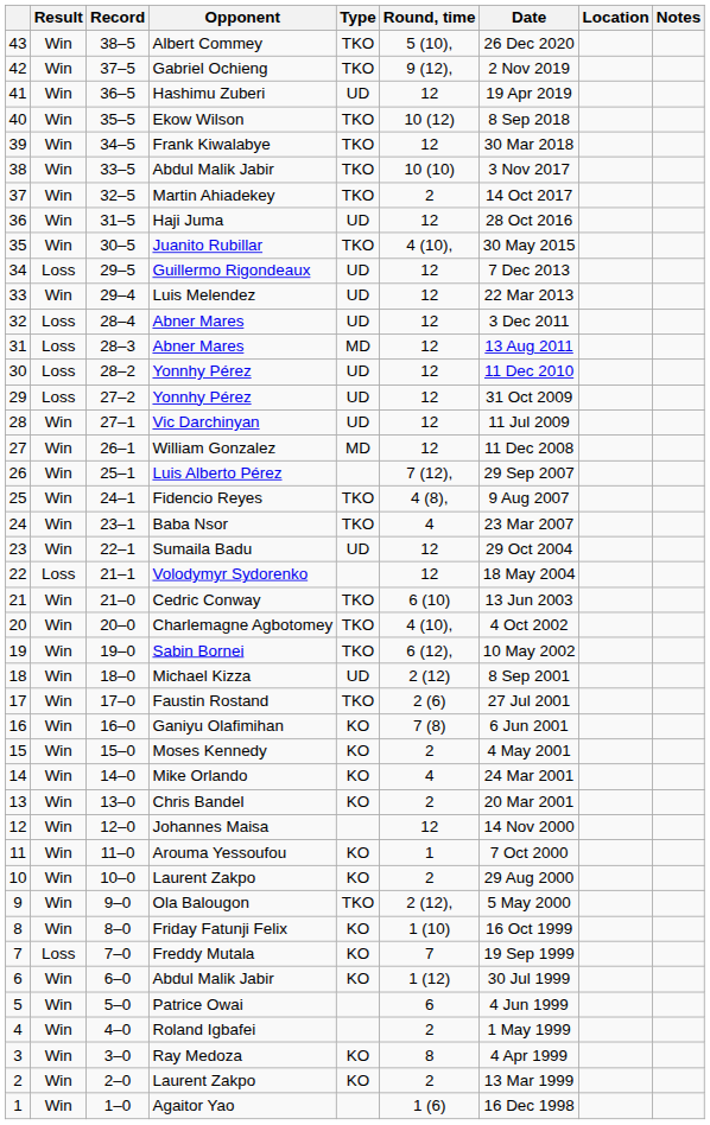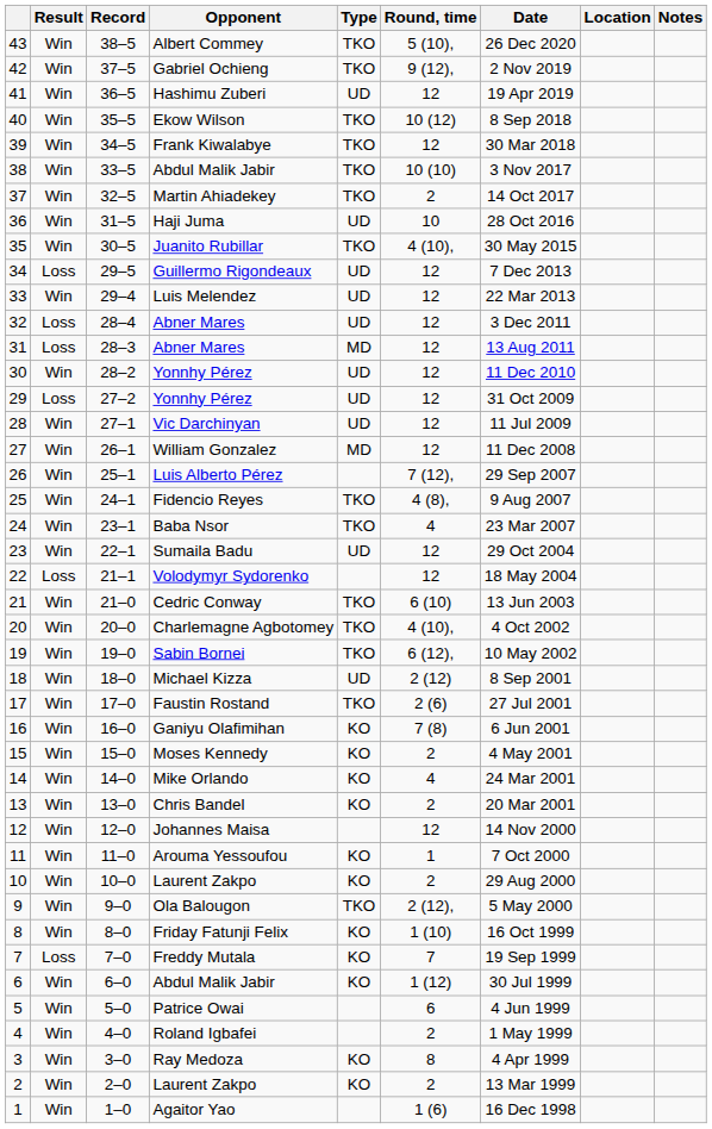 <table class="wikitable" style="text-align:center">
 <tr>
 <th></th>
 <th>Result</th>
 <th>Record</th>
 <th>Opponent</th>
 <th>Type</th>
 <th>Round, time</th>
 <th>Date</th>
 <th>Location</th>
 <th>Notes</th>
 </tr>
 <tr>
 <td>43</td>
 <td>Win</td>
 <td>38–5</td>
 <td style="text-align:left;"> Albert Commey</td>
 <td>TKO</td>
 <td>5 (10), </td>
 <td>26 Dec 2020</td>
 <td style="text-align:left;"> </td>
 <td></td>
 </tr>
 <tr>
 <td>42</td>
 <td>Win</td>
 <td>37–5</td>
 <td style="text-align:left;"> Gabriel Ochieng</td>
 <td>TKO</td>
 <td>9 (12), </td>
 <td>2 Nov 2019</td>
 <td style="text-align:left;"> </td>
 <td style="text-align:left;"></td>
 </tr>
 <tr>
 <td>41</td>
 <td>Win</td>
 <td>36–5</td>
 <td style="text-align:left;"> Hashimu Zuberi</td>
 <td>UD</td>
 <td>12</td>
 <td>19 Apr 2019</td>
 <td style="text-align:left;"> </td>
 <td style="text-align:left;"></td>
 </tr>
 <tr>
 <td>40</td>
 <td>Win</td>
 <td>35–5</td>
 <td style="text-align:left;"> Ekow Wilson</td>
 <td>TKO</td>
 <td>10 (12)</td>
 <td>8 Sep 2018</td>
 <td style="text-align:left;"> </td>
 <td style="text-align:left;"></td>
 </tr>
 <tr>
 <td>39</td>
 <td>Win</td>
 <td>34–5</td>
 <td style="text-align:left;"> Frank Kiwalabye</td>
 <td>TKO</td>
 <td>12</td>
 <td>30 Mar 2018</td>
 <td style="text-align:left;"> </td>
 <td style="text-align:left;"></td>
 </tr>
 <tr>
 <td>38</td>
 <td>Win</td>
 <td>33–5</td>
 <td style="text-align:left;"> Abdul Malik Jabir</td>
 <td>TKO</td>
 <td>10 (10)</td>
 <td>3 Nov 2017</td>
 <td style="text-align:left;"> </td>
 <td></td>
 </tr>
 <tr>
 <td>37</td>
 <td>Win</td>
 <td>32–5</td>
 <td style="text-align:left;"> Martin Ahiadekey</td>
 <td>TKO</td>
 <td>2</td>
 <td>14 Oct 2017</td>
 <td style="text-align:left;"> </td>
 <td></td>
 </tr>
 <tr>
 <td>36</td>
 <td>Win</td>
 <td>31–5</td>
 <td style="text-align:left;"> Haji Juma</td>
 <td>UD</td>
-<td>12</td>
+<td>10</td>
 <td>28 Oct 2016</td>
 <td style="text-align:left;"> </td>
 <td></td>
 </tr>
 <tr>
 <td>35</td>
 <td>Win</td>
 <td>30–5</td>
 <td style="text-align:left;"> <a href='#'>Juanito Rubillar</a></td>
 <td>TKO</td>
 <td>4 (10), </td>
 <td>30 May 2015</td>
 <td style="text-align:left;"> </td>
 <td></td>
 </tr>
 <tr>
 <td>34</td>
 <td>Loss</td>
 <td>29–5</td>
 <td style="text-align:left;"> <a href='#'>Guillermo Rigondeaux</a></td>
 <td>UD</td>
 <td>12</td>
 <td>7 Dec 2013</td>
 <td style="text-align:left;"> </td>
 <td style="text-align:left;"></td>
 </tr>
 <tr>
 <td>33</td>
 <td>Win</td>
 <td>29–4</td>
 <td style="text-align:left;"> Luis Melendez</td>
 <td>UD</td>
 <td>12</td>
 <td>22 Mar 2013</td>
 <td style="text-align:left;"> </td>
 <td style="text-align:left;"></td>
 </tr>
 <tr>
 <td>32</td>
 <td>Loss</td>
 <td>28–4</td>
 <td style="text-align:left;"> <a href='#'>Abner Mares</a></td>
 <td>UD</td>
 <td>12</td>
 <td>3 Dec 2011</td>
 <td style="text-align:left;"> </td>
 <td style="text-align:left;"></td>
 </tr>
 <tr>
 <td>31</td>
 <td>Loss</td>
 <td>28–3</td>
 <td style="text-align:left;"> <a href='#'>Abner Mares</a></td>
 <td>MD</td>
 <td>12</td>
 <td><a href='#'>13 Aug 2011</a></td>
 <td style="text-align:left;"> </td>
 <td style="text-align:left;"></td>
 </tr>
 <tr>
 <td>30</td>
-<td>Loss</td>
+<td>Win</td>
 <td>28–2</td>
 <td style="text-align:left;"> <a href='#'>Yonnhy Pérez</a></td>
 <td>UD</td>
 <td>12</td>
 <td><a href='#'>11 Dec 2010</a></td>
 <td style="text-align:left;"> </td>
 <td style="text-align:left;"></td>
 </tr>
 <tr>
 <td>29</td>
 <td>Loss</td>
 <td>27–2</td>
 <td style="text-align:left;"> <a href='#'>Yonnhy Pérez</a></td>
 <td>UD</td>
 <td>12</td>
 <td>31 Oct 2009</td>
 <td style="text-align:left;"> </td>
 <td style="text-align:left;"></td>
 </tr>
 <tr>
 <td>28</td>
 <td>Win</td>
 <td>27–1</td>
 <td style="text-align:left;"> <a href='#'>Vic Darchinyan</a></td>
 <td>UD</td>
 <td>12</td>
 <td>11 Jul 2009</td>
 <td style="text-align:left;"> </td>
 <td style="text-align:left;"></td>
 </tr>
 <tr>
 <td>27</td>
 <td>Win</td>
 <td>26–1</td>
 <td style="text-align:left;"> William Gonzalez</td>
 <td>MD</td>
 <td>12</td>
 <td>11 Dec 2008</td>
 <td style="text-align:left;"> </td>
 <td style="text-align:left;"></td>
 </tr>
 <tr>
 <td>26</td>
 <td>Win</td>
 <td>25–1</td>
 <td style="text-align:left;"> <a href='#'>Luis Alberto Pérez</a></td>
 <td></td>
 <td>7 (12), </td>
 <td>29 Sep 2007</td>
 <td style="text-align:left;"> </td>
 <td style="text-align:left;"></td>
 </tr>
 <tr>
 <td>25</td>
 <td>Win</td>
 <td>24–1</td>
 <td style="text-align:left;"> Fidencio Reyes</td>
 <td>TKO</td>
 <td>4 (8), </td>
 <td>9 Aug 2007</td>
 <td style="text-align:left;"> </td>
 <td></td>
 </tr>
 <tr>
 <td>24</td>
 <td>Win</td>
 <td>23–1</td>
 <td style="text-align:left;"> Baba Nsor</td>
 <td>TKO</td>
 <td>4</td>
 <td>23 Mar 2007</td>
 <td style="text-align:left;"> </td>
 <td></td>
 </tr>
 <tr>
 <td>23</td>
 <td>Win</td>
 <td>22–1</td>
 <td style="text-align:left;"> Sumaila Badu</td>
 <td>UD</td>
 <td>12</td>
 <td>29 Oct 2004</td>
 <td style="text-align:left;"> </td>
 <td style="text-align:left;"></td>
 </tr>
 <tr>
 <td>22</td>
 <td>Loss</td>
 <td>21–1</td>
 <td style="text-align:left;"> <a href='#'>Volodymyr Sydorenko</a></td>
 <td></td>
 <td>12</td>
 <td>18 May 2004</td>
 <td style="text-align:left;"> </td>
 <td style="text-align:left;"></td>
 </tr>
 <tr>
 <td>21</td>
 <td>Win</td>
 <td>21–0</td>
 <td style="text-align:left;"> Cedric Conway</td>
 <td>TKO</td>
 <td>6 (10)</td>
 <td>13 Jun 2003</td>
 <td style="text-align:left;"> </td>
 <td></td>
 </tr>
 <tr>
 <td>20</td>
 <td>Win</td>
 <td>20–0</td>
 <td style="text-align:left;"> Charlemagne Agbotomey</td>
 <td>TKO</td>
 <td>4 (10), </td>
 <td>4 Oct 2002</td>
 <td style="text-align:left;"> </td>
 <td></td>
 </tr>
 <tr>
 <td>19</td>
 <td>Win</td>
 <td>19–0</td>
 <td style="text-align:left;"> <a href='#'>Sabin Bornei</a></td>
 <td>TKO</td>
 <td>6 (12), </td>
 <td>10 May 2002</td>
 <td style="text-align:left;"> </td>
 <td style="text-align:left;"></td>
 </tr>
 <tr>
 <td>18</td>
 <td>Win</td>
 <td>18–0</td>
 <td style="text-align:left;"> Michael Kizza</td>
 <td>UD</td>
 <td>2 (12)</td>
 <td>8 Sep 2001</td>
 <td style="text-align:left;"> </td>
 <td style="text-align:left;"></td>
 </tr>
 <tr>
 <td>17</td>
 <td>Win</td>
 <td>17–0</td>
 <td style="text-align:left;"> Faustin Rostand</td>
 <td>TKO</td>
 <td>2 (6)</td>
 <td>27 Jul 2001</td>
 <td style="text-align:left;"> </td>
 <td></td>
 </tr>
 <tr>
 <td>16</td>
 <td>Win</td>
 <td>16–0</td>
 <td style="text-align:left;"> Ganiyu Olafimihan</td>
 <td>KO</td>
 <td>7 (8)</td>
 <td>6 Jun 2001</td>
 <td style="text-align:left;"> </td>
 <td></td>
 </tr>
 <tr>
 <td>15</td>
 <td>Win</td>
 <td>15–0</td>
 <td style="text-align:left;"> Moses Kennedy</td>
 <td>KO</td>
 <td>2</td>
 <td>4 May 2001</td>
 <td style="text-align:left;"> </td>
 <td></td>
 </tr>
 <tr>
 <td>14</td>
 <td>Win</td>
 <td>14–0</td>
 <td style="text-align:left;"> Mike Orlando</td>
 <td>KO</td>
 <td>4</td>
 <td>24 Mar 2001</td>
 <td style="text-align:left;"> </td>
 <td></td>
 </tr>
 <tr>
 <td>13</td>
 <td>Win</td>
 <td>13–0</td>
 <td style="text-align:left;"> Chris Bandel</td>
 <td>KO</td>
 <td>2</td>
 <td>20 Mar 2001</td>
 <td style="text-align:left;"> </td>
 <td></td>
 </tr>
 <tr>
 <td>12</td>
 <td>Win</td>
 <td>12–0</td>
 <td style="text-align:left;"> Johannes Maisa</td>
 <td></td>
 <td>12</td>
 <td>14 Nov 2000</td>
 <td style="text-align:left;"> </td>
 <td style="text-align:left;"></td>
 </tr>
 <tr>
 <td>11</td>
 <td>Win</td>
 <td>11–0</td>
 <td style="text-align:left;"> Arouma Yessoufou</td>
 <td>KO</td>
 <td>1</td>
 <td>7 Oct 2000</td>
 <td style="text-align:left;"> </td>
 <td></td>
 </tr>
 <tr>
 <td>10</td>
 <td>Win</td>
 <td>10–0</td>
 <td style="text-align:left;"> Laurent Zakpo</td>
 <td>KO</td>
 <td>2</td>
 <td>29 Aug 2000</td>
 <td style="text-align:left;"> </td>
 <td></td>
 </tr>
 <tr>
 <td>9</td>
 <td>Win</td>
 <td>9–0</td>
 <td style="text-align:left;"> Ola Balougon</td>
 <td>TKO</td>
 <td>2 (12), </td>
 <td>5 May 2000</td>
 <td style="text-align:left;"> </td>
 <td style="text-align:left;"></td>
 </tr>
 <tr>
 <td>8</td>
 <td>Win</td>
 <td>8–0</td>
 <td style="text-align:left;"> Friday Fatunji Felix</td>
 <td>KO</td>
 <td>1 (10)</td>
 <td>16 Oct 1999</td>
 <td style="text-align:left;"> </td>
 <td></td>
 </tr>
 <tr>
 <td>7</td>
 <td>Loss</td>
 <td>7–0</td>
 <td style="text-align:left;"> Freddy Mutala</td>
 <td>KO</td>
 <td>7</td>
 <td>19 Sep 1999</td>
 <td style="text-align:left;"> </td>
 <td></td>
 </tr>
 <tr>
 <td>6</td>
 <td>Win</td>
 <td>6–0</td>
 <td style="text-align:left;"> Abdul Malik Jabir</td>
 <td>KO</td>
 <td>1 (12)</td>
 <td>30 Jul 1999</td>
 <td style="text-align:left;"> </td>
 <td style="text-align:left;"></td>
 </tr>
 <tr>
 <td>5</td>
 <td>Win</td>
 <td>5–0</td>
 <td style="text-align:left;"> Patrice Owai</td>
 <td></td>
 <td>6</td>
 <td>4 Jun 1999</td>
 <td style="text-align:left;"> </td>
 <td></td>
 </tr>
 <tr>
 <td>4</td>
 <td>Win</td>
 <td>4–0</td>
 <td style="text-align:left;"> Roland Igbafei</td>
 <td></td>
 <td>2</td>
 <td>1 May 1999</td>
 <td style="text-align:left;"> </td>
 <td></td>
 </tr>
 <tr>
 <td>3</td>
 <td>Win</td>
 <td>3–0</td>
 <td style="text-align:left;"> Ray Medoza</td>
 <td>KO</td>
 <td>8</td>
 <td>4 Apr 1999</td>
 <td style="text-align:left;"> </td>
 <td></td>
 </tr>
 <tr>
 <td>2</td>
 <td>Win</td>
 <td>2–0</td>
 <td style="text-align:left;"> Laurent Zakpo</td>
 <td>KO</td>
 <td>2</td>
 <td>13 Mar 1999</td>
 <td style="text-align:left;"> </td>
 <td></td>
 </tr>
 <tr>
 <td>1</td>
 <td>Win</td>
 <td>1–0</td>
 <td style="text-align:left;"> Agaitor Yao</td>
 <td></td>
 <td>1 (6)</td>
 <td>16 Dec 1998</td>
 <td style="text-align:left;"> </td>
 <td></td>
 </tr>
 </table>
